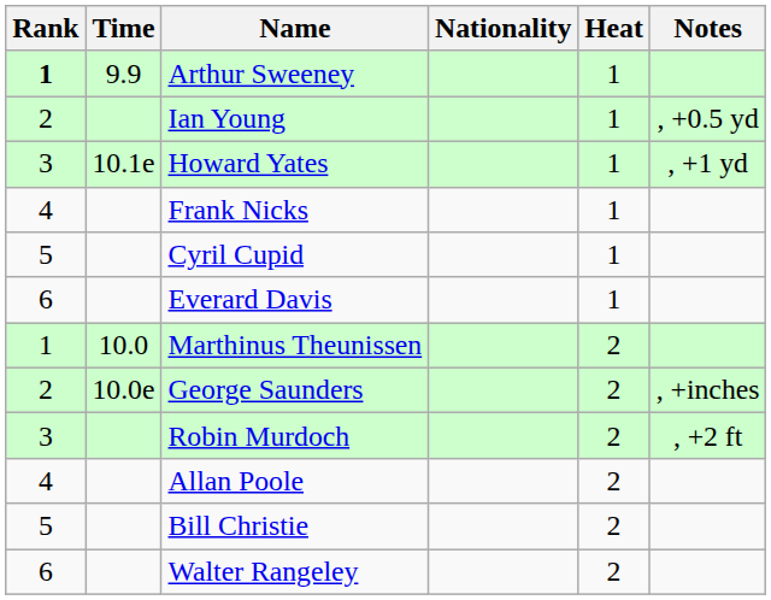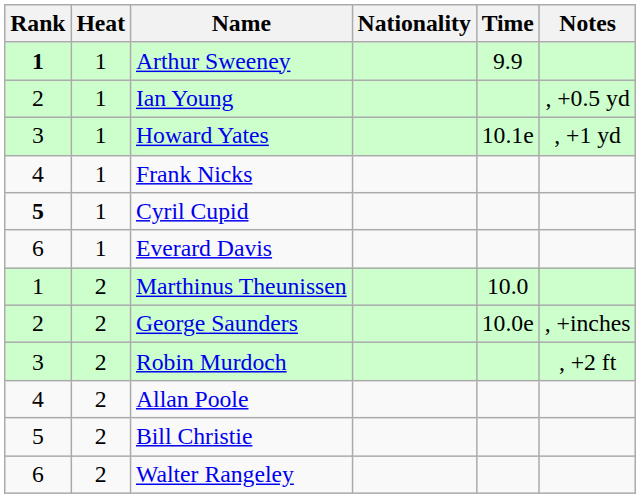 <table class="wikitable sortable" style="text-align:center">
 <tr>
 <th>Rank</th>
-<th>Time</th>
+<th>Heat</th>
 <th>Name</th>
 <th>Nationality</th>
-<th>Heat</th>
+<th>Time</th>
 <th>Notes</th>
 </tr>
 <tr bgcolor=ccffcc>
 <td><strong>1</strong></td>
-<td>9.9</td>
+<td>1</td>
 <td align=left><a href='#'>Arthur Sweeney</a></td>
 <td align=left></td>
-<td>1</td>
+<td>9.9</td>
 <td></td>
 </tr>
 <tr bgcolor=ccffcc>
 <td>2</td>
-<td></td>
+<td>1</td>
 <td align=left><a href='#'>Ian Young</a></td>
 <td align=left></td>
-<td>1</td>
+<td></td>
 <td>, +0.5 yd</td>
 </tr>
 <tr bgcolor=ccffcc>
 <td>3</td>
-<td>10.1e</td>
+<td>1</td>
 <td align=left><a href='#'>Howard Yates</a></td>
 <td align=left></td>
-<td>1</td>
+<td>10.1e</td>
 <td>, +1 yd</td>
 </tr>
 <tr>
 <td>4</td>
-<td></td>
+<td>1</td>
 <td align=left><a href='#'>Frank Nicks</a></td>
 <td align=left></td>
+<td></td>
+<td></td>
+</tr>
+<tr>
+<td><strong>5</strong></td>
 <td>1</td>
+<td align=left><a href='#'>Cyril Cupid</a></td>
+<td align=left></td>
+<td></td>
+<td></td>
+</tr>
+<tr>
+<td>6</td>
+<td>1</td>
+<td align=left><a href='#'>Everard Davis</a></td>
+<td align=left></td>
+<td></td>
+<td></td>
+</tr>
+<tr bgcolor=ccffcc>
+<td>1</td>
+<td>2</td>
+<td align=left><a href='#'>Marthinus Theunissen</a></td>
+<td align=left></td>
+<td>10.0</td>
+<td></td>
+</tr>
+<tr bgcolor=ccffcc>
+<td>2</td>
+<td>2</td>
+<td align=left><a href='#'>George Saunders</a></td>
+<td align=left></td>
+<td>10.0e</td>
+<td>, +inches</td>
+</tr>
+<tr bgcolor=ccffcc>
+<td>3</td>
+<td>2</td>
+<td align=left><a href='#'>Robin Murdoch</a></td>
+<td align=left></td>
+<td></td>
+<td>, +2 ft</td>
+</tr>
+<tr>
+<td>4</td>
+<td>2</td>
+<td align=left><a href='#'>Allan Poole</a></td>
+<td align=left></td>
+<td></td>
 <td></td>
 </tr>
 <tr>
 <td>5</td>
+<td>2</td>
+<td align=left><a href='#'>Bill Christie</a></td>
+<td align=left></td>
 <td></td>
-<td align=left><a href='#'>Cyril Cupid</a></td>
-<td align=left></td>
-<td>1</td>
 <td></td>
 </tr>
 <tr>
 <td>6</td>
-<td></td>
-<td align=left><a href='#'>Everard Davis</a></td>
-<td align=left></td>
-<td>1</td>
-<td></td>
-</tr>
-<tr bgcolor=ccffcc>
-<td>1</td>
-<td>10.0</td>
-<td align=left><a href='#'>Marthinus Theunissen</a></td>
-<td align=left></td>
 <td>2</td>
-<td></td>
-</tr>
-<tr bgcolor=ccffcc>
-<td>2</td>
-<td>10.0e</td>
-<td align=left><a href='#'>George Saunders</a></td>
-<td align=left></td>
-<td>2</td>
-<td>, +inches</td>
-</tr>
-<tr bgcolor=ccffcc>
-<td>3</td>
-<td></td>
-<td align=left><a href='#'>Robin Murdoch</a></td>
-<td align=left></td>
-<td>2</td>
-<td>, +2 ft</td>
-</tr>
-<tr>
-<td>4</td>
-<td></td>
-<td align=left><a href='#'>Allan Poole</a></td>
-<td align=left></td>
-<td>2</td>
-<td></td>
-</tr>
-<tr>
-<td>5</td>
-<td></td>
-<td align=left><a href='#'>Bill Christie</a></td>
-<td align=left></td>
-<td>2</td>
-<td></td>
-</tr>
-<tr>
-<td>6</td>
-<td></td>
 <td align=left><a href='#'>Walter Rangeley</a></td>
 <td align=left></td>
-<td>2</td>
+<td></td>
 <td></td>
 </tr>
 </table>
